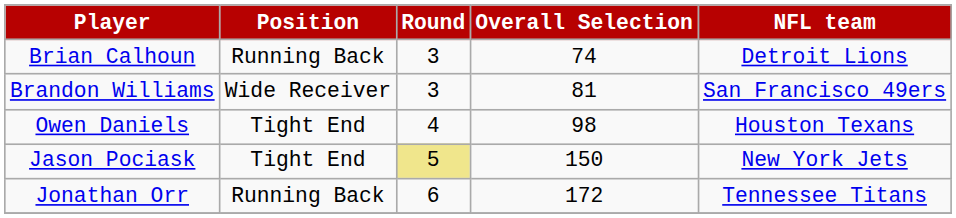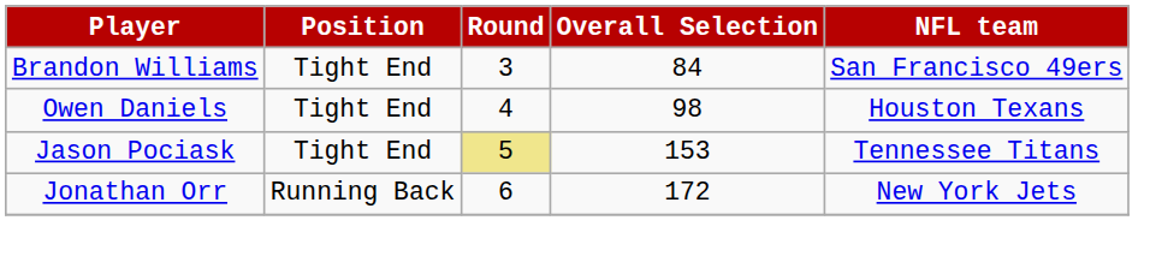 <table class="wikitable" style="text-align:center">
 <tr style="background:#B70101; color:#fff;">
 <td><strong>Player</strong></td>
 <td><strong>Position</strong></td>
 <td><strong>Round</strong></td>
 <td><strong>Overall Selection</strong></td>
 <td><strong>NFL team</strong></td>
 </tr>
 <tr>
-<td><a href='#'>Brian Calhoun</a></td>
-<td>Running Back</td>
+<td><a href='#'>Brandon Williams</a></td>
+<td>Tight End</td>
 <td>3</td>
-<td>74</td>
-<td><a href='#'>Detroit Lions</a></td>
-</tr>
-<tr>
-<td><a href='#'>Brandon Williams</a></td>
-<td>Wide Receiver</td>
-<td>3</td>
-<td>81</td>
+<td>84</td>
 <td><a href='#'>San Francisco 49ers</a></td>
 </tr>
 <tr>
 <td><a href='#'>Owen Daniels</a></td>
 <td>Tight End</td>
 <td>4</td>
 <td>98</td>
 <td><a href='#'>Houston Texans</a></td>
 </tr>
 <tr>
 <td><a href='#'>Jason Pociask</a></td>
 <td>Tight End</td>
 <td style="background: khaki;">5</td>
-<td>150</td>
-<td><a href='#'>New York Jets</a></td>
+<td>153</td>
+<td><a href='#'>Tennessee Titans</a></td>
 </tr>
 <tr>
 <td><a href='#'>Jonathan Orr</a></td>
 <td>Running Back</td>
 <td>6</td>
 <td>172</td>
-<td><a href='#'>Tennessee Titans</a></td>
+<td><a href='#'>New York Jets</a></td>
 </tr>
 <tr>
 </tr>
 </table>
